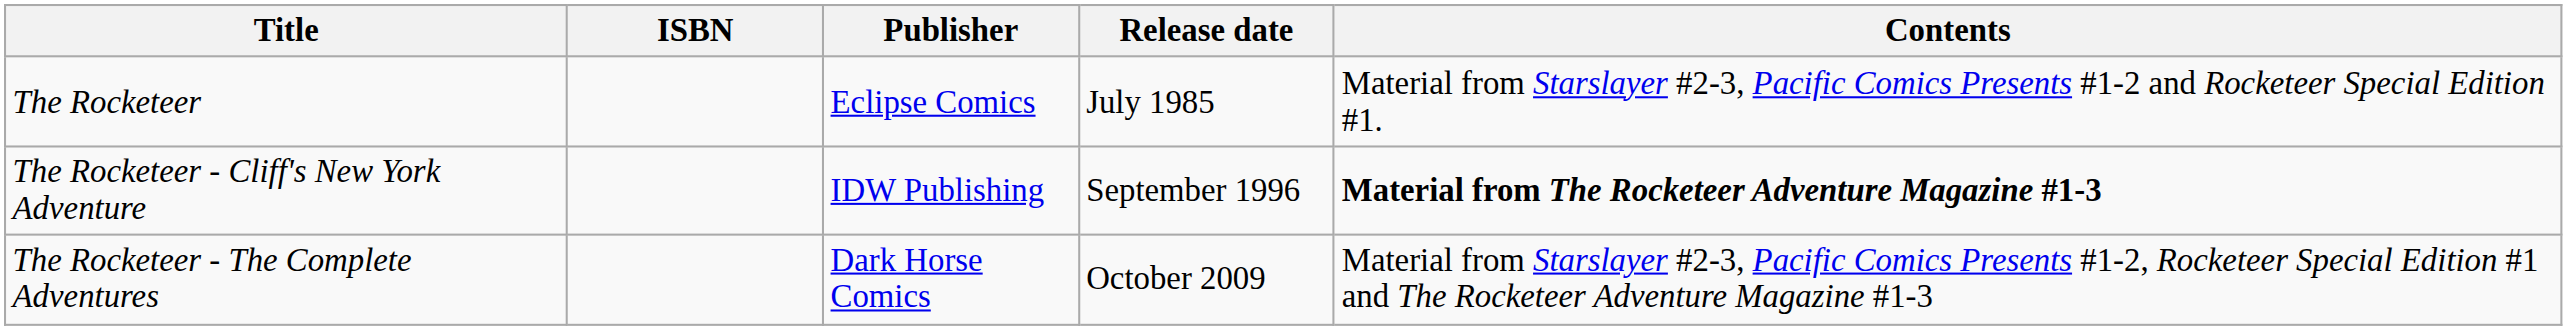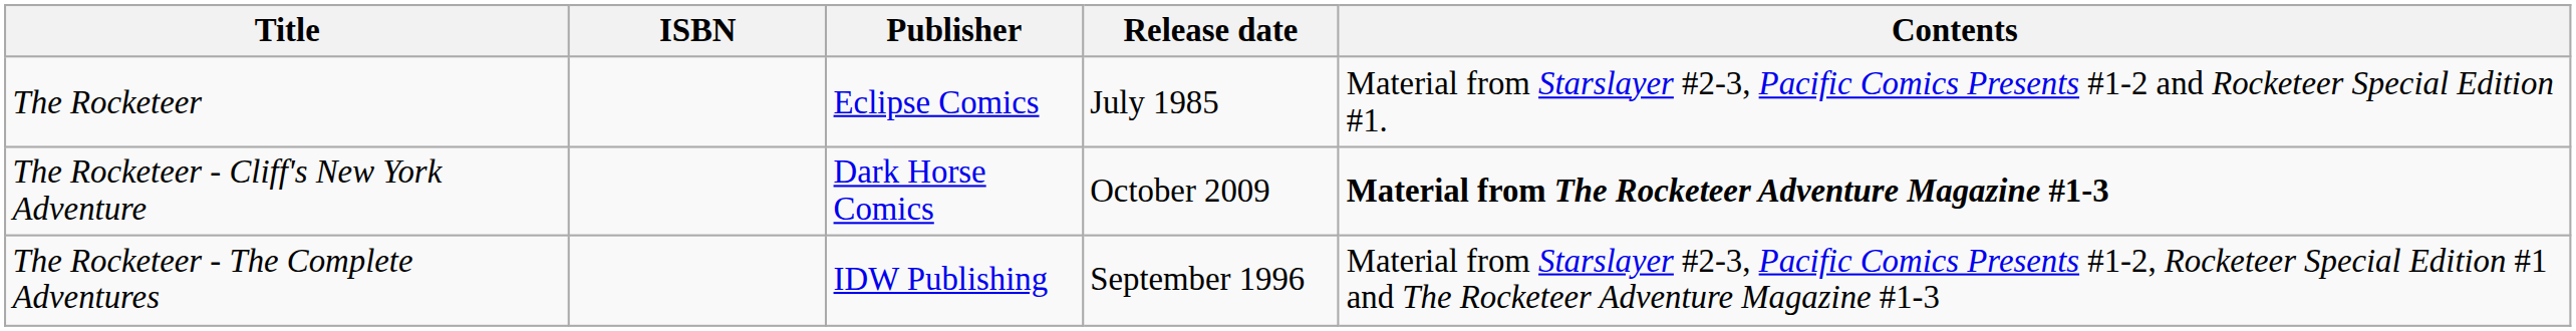 <table class="wikitable">
 <tr>
 <th width=22%>Title</th>
 <th width=10%>ISBN</th>
 <th width=10%>Publisher</th>
 <th width=10%>Release date</th>
 <th width=48%>Contents</th>
 </tr>
 <tr>
 <td><em>The Rocketeer</em></td>
 <td></td>
 <td><a href='#'>Eclipse Comics</a></td>
 <td>July 1985</td>
 <td>Material from <em><a href='#'>Starslayer</a></em> #2-3, <em><a href='#'>Pacific Comics Presents</a></em> #1-2 and <em>Rocketeer Special Edition</em> #1.</td>
 </tr>
 <tr>
 <td><em>The Rocketeer - Cliff's New York Adventure</em></td>
 <td></td>
-<td><a href='#'>IDW Publishing</a></td>
-<td>September 1996</td>
+<td><a href='#'>Dark Horse Comics</a></td>
+<td>October 2009</td>
 <td><strong>Material from <em>The Rocketeer Adventure Magazine</em> #1-3</strong></td>
 </tr>
 <tr>
 <td><em>The Rocketeer - The Complete Adventures</em></td>
 <td></td>
-<td><a href='#'>Dark Horse Comics</a></td>
-<td>October 2009</td>
+<td><a href='#'>IDW Publishing</a></td>
+<td>September 1996</td>
 <td>Material from <em><a href='#'>Starslayer</a></em> #2-3, <em><a href='#'>Pacific Comics Presents</a></em> #1-2, <em>Rocketeer Special Edition</em> #1 and <em>The Rocketeer Adventure Magazine</em> #1-3</td>
 </tr>
 </table>
